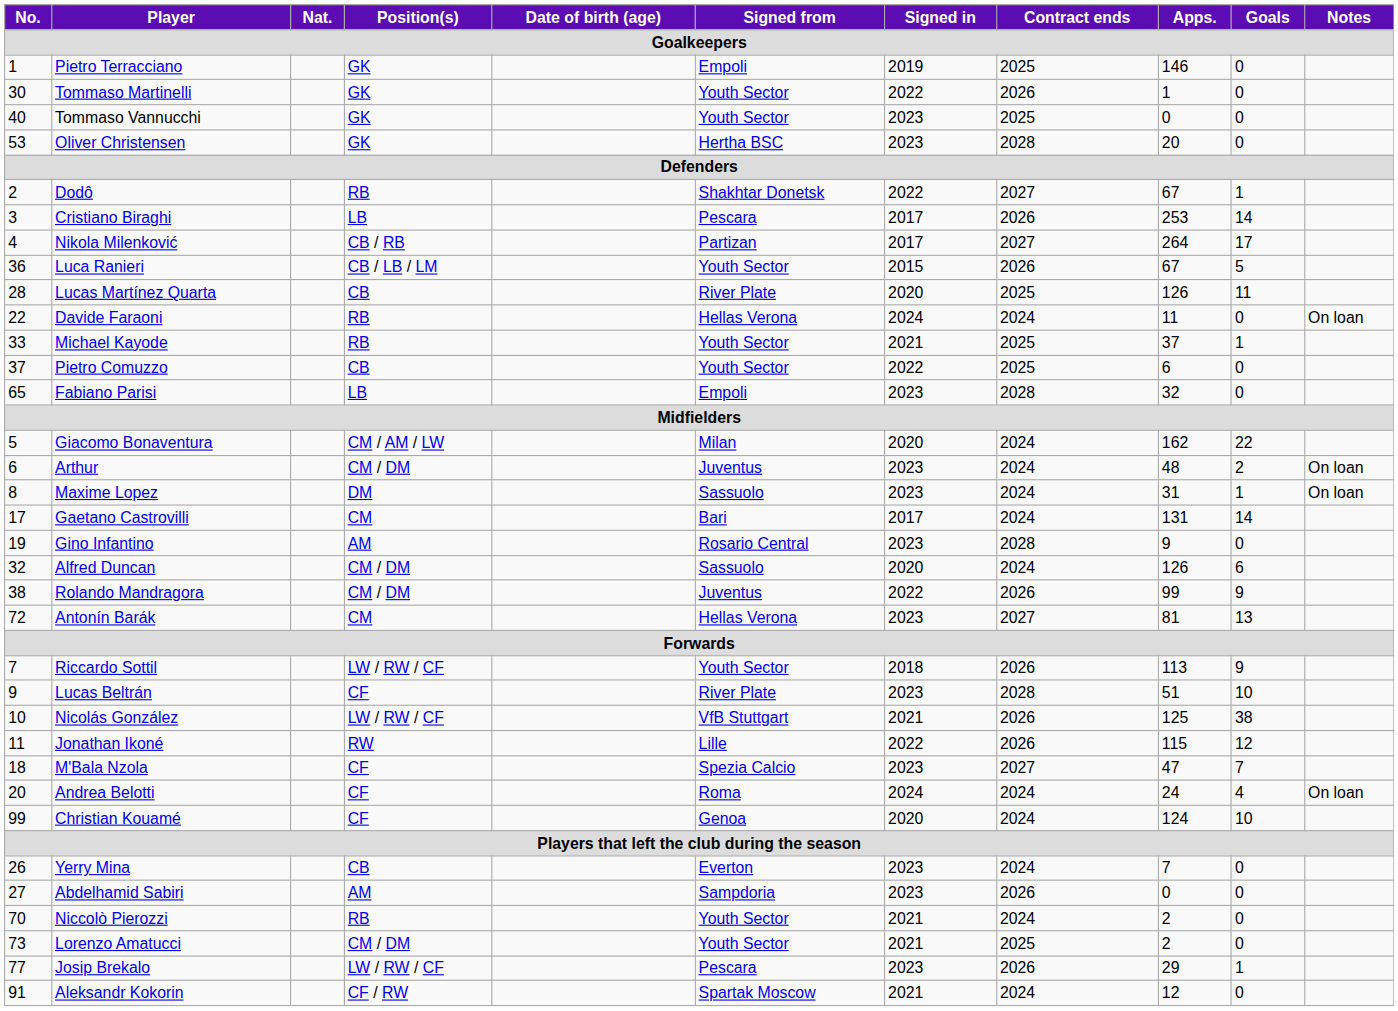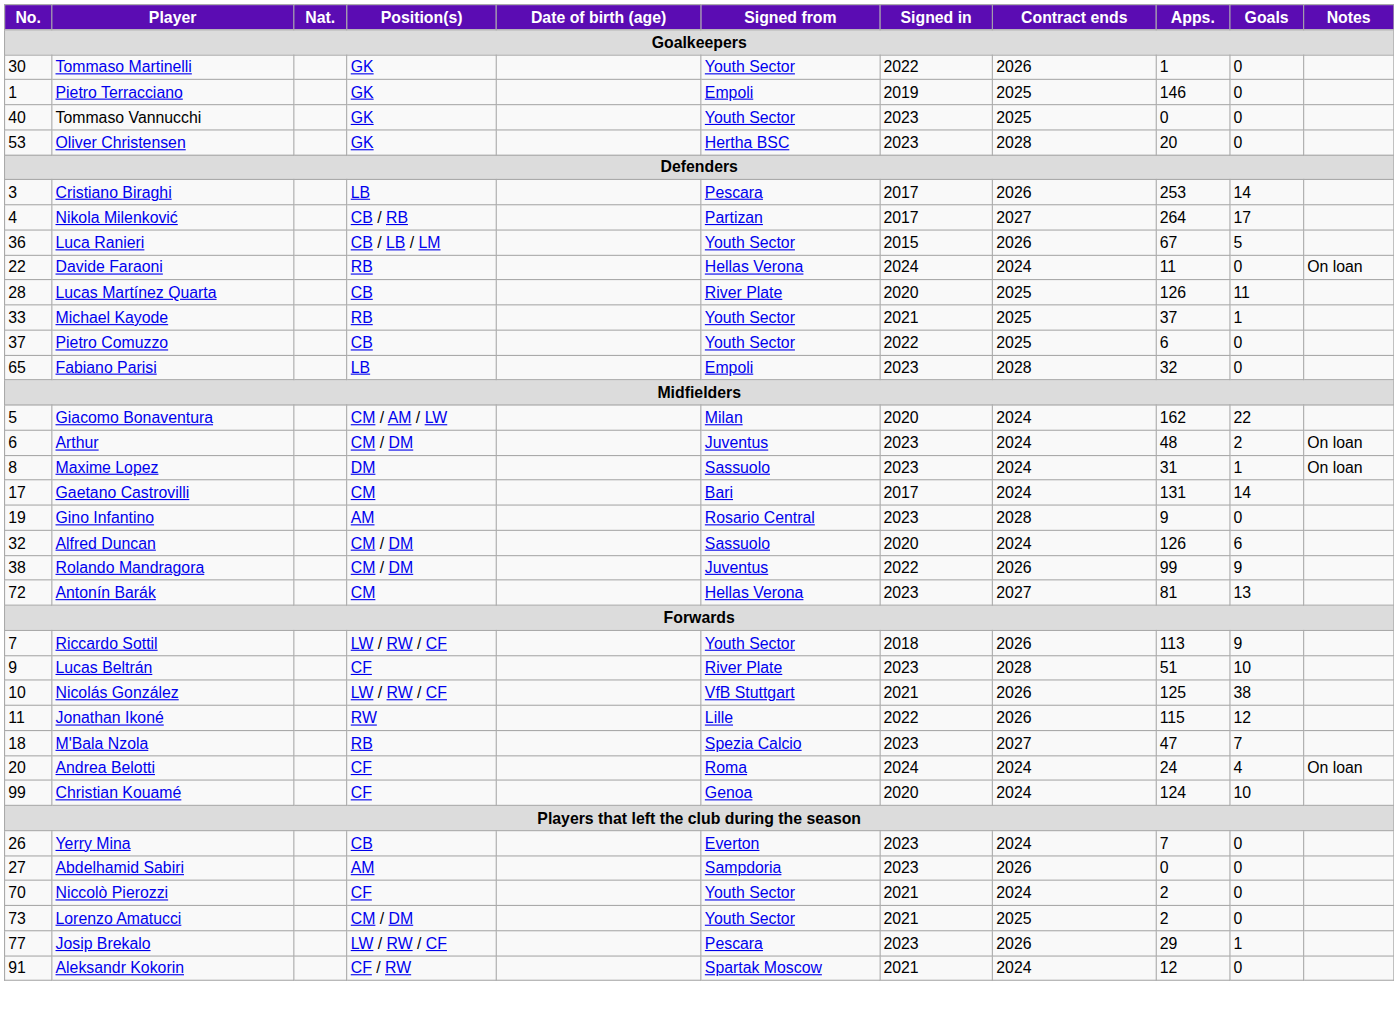 <table class="wikitable" style="text-align:left; font-size:90%; width:100%;">
 <tr>
 <th style="background:#5B0CB3; color:white; text-align:center;">No.</th>
 <th style="background:#5B0CB3; color:white; text-align:center;">Player</th>
 <th style="background:#5B0CB3; color:white; text-align:center;">Nat.</th>
 <th style="background:#5B0CB3; color:white; text-align:center;">Position(s)</th>
 <th style="background:#5B0CB3; color:white; text-align:center;">Date of birth (age)</th>
 <th style="background:#5B0CB3; color:white; text-align:center;">Signed from</th>
 <th style="background:#5B0CB3; color:white; text-align:center;">Signed in</th>
 <th style="background:#5B0CB3; color:white; text-align:center;">Contract ends</th>
 <th style="background:#5B0CB3; color:white; text-align:center;">Apps.</th>
 <th style="background:#5B0CB3; color:white; text-align:center;">Goals</th>
 <th style="background:#5B0CB3; color:white; text-align:center;">Notes</th>
 </tr>
 <tr>
 <th colspan=11 style="background:#DCDCDC; text-align:center;">Goalkeepers</th>
 </tr>
 <tr>
+<td>30</td>
+<td><a href='#'>Tommaso Martinelli</a></td>
+<td></td>
+<td><a href='#'>GK</a></td>
+<td></td>
+<td> <a href='#'>Youth Sector</a></td>
+<td>2022</td>
+<td>2026</td>
+<td>1</td>
+<td>0</td>
+<td></td>
+</tr>
+<tr>
 <td>1</td>
 <td><a href='#'>Pietro Terracciano</a></td>
 <td></td>
 <td><a href='#'>GK</a></td>
 <td></td>
 <td> <a href='#'>Empoli</a></td>
 <td>2019</td>
 <td>2025</td>
 <td>146</td>
-<td>0</td>
-<td></td>
-</tr>
-<tr>
-<td>30</td>
-<td><a href='#'>Tommaso Martinelli</a></td>
-<td></td>
-<td><a href='#'>GK</a></td>
-<td></td>
-<td> <a href='#'>Youth Sector</a></td>
-<td>2022</td>
-<td>2026</td>
-<td>1</td>
 <td>0</td>
 <td></td>
 </tr>
 <tr>
 <td>40</td>
 <td>Tommaso Vannucchi</td>
 <td></td>
 <td><a href='#'>GK</a></td>
 <td></td>
 <td> <a href='#'>Youth Sector</a></td>
 <td>2023</td>
 <td>2025</td>
 <td>0</td>
 <td>0</td>
 <td></td>
 </tr>
 <tr>
 <td>53</td>
 <td><a href='#'>Oliver Christensen</a></td>
 <td></td>
 <td><a href='#'>GK</a></td>
 <td></td>
 <td> <a href='#'>Hertha BSC</a></td>
 <td>2023</td>
 <td>2028</td>
 <td>20</td>
 <td>0</td>
 <td></td>
 </tr>
 <tr>
 <th colspan=11 style="background:#DCDCDC; text-align:center;">Defenders</th>
-</tr>
-<tr>
-<td>2</td>
-<td><a href='#'>Dodô</a></td>
-<td></td>
-<td><a href='#'>RB</a></td>
-<td></td>
-<td> <a href='#'>Shakhtar Donetsk</a></td>
-<td>2022</td>
-<td>2027</td>
-<td>67</td>
-<td>1</td>
-<td></td>
 </tr>
 <tr>
 <td>3</td>
 <td><a href='#'>Cristiano Biraghi</a></td>
 <td></td>
 <td><a href='#'>LB</a></td>
 <td></td>
 <td> <a href='#'>Pescara</a></td>
 <td>2017</td>
 <td>2026</td>
 <td>253</td>
 <td>14</td>
 <td></td>
 </tr>
 <tr>
 <td>4</td>
 <td><a href='#'>Nikola Milenković</a></td>
 <td></td>
 <td><a href='#'>CB</a> / <a href='#'>RB</a></td>
 <td></td>
 <td> <a href='#'>Partizan</a></td>
 <td>2017</td>
 <td>2027</td>
 <td>264</td>
 <td>17</td>
 <td></td>
 </tr>
 <tr>
 <td>36</td>
 <td><a href='#'>Luca Ranieri</a></td>
 <td></td>
 <td><a href='#'>CB</a> / <a href='#'>LB</a> / <a href='#'>LM</a></td>
 <td></td>
 <td> <a href='#'>Youth Sector</a></td>
 <td>2015</td>
 <td>2026</td>
 <td>67</td>
 <td>5</td>
 <td></td>
 </tr>
 <tr>
+<td>22</td>
+<td><a href='#'>Davide Faraoni</a></td>
+<td></td>
+<td><a href='#'>RB</a></td>
+<td></td>
+<td> <a href='#'>Hellas Verona</a></td>
+<td>2024</td>
+<td>2024</td>
+<td>11</td>
+<td>0</td>
+<td>On loan</td>
+</tr>
+<tr>
 <td>28</td>
 <td><a href='#'>Lucas Martínez Quarta</a></td>
 <td></td>
 <td><a href='#'>CB</a></td>
 <td></td>
 <td> <a href='#'>River Plate</a></td>
 <td>2020</td>
 <td>2025</td>
 <td>126</td>
 <td>11</td>
 <td></td>
-</tr>
-<tr>
-<td>22</td>
-<td><a href='#'>Davide Faraoni</a></td>
-<td></td>
-<td><a href='#'>RB</a></td>
-<td></td>
-<td> <a href='#'>Hellas Verona</a></td>
-<td>2024</td>
-<td>2024</td>
-<td>11</td>
-<td>0</td>
-<td>On loan</td>
 </tr>
 <tr>
 <td>33</td>
 <td><a href='#'>Michael Kayode</a></td>
 <td></td>
 <td><a href='#'>RB</a></td>
 <td></td>
 <td> <a href='#'>Youth Sector</a></td>
 <td>2021</td>
 <td>2025</td>
 <td>37</td>
 <td>1</td>
 <td></td>
 </tr>
 <tr>
 <td>37</td>
 <td><a href='#'>Pietro Comuzzo</a></td>
 <td></td>
 <td><a href='#'>CB</a></td>
 <td></td>
 <td> <a href='#'>Youth Sector</a></td>
 <td>2022</td>
 <td>2025</td>
 <td>6</td>
 <td>0</td>
 <td></td>
 </tr>
 <tr>
 <td>65</td>
 <td><a href='#'>Fabiano Parisi</a></td>
 <td></td>
 <td><a href='#'>LB</a></td>
 <td></td>
 <td> <a href='#'>Empoli</a></td>
 <td>2023</td>
 <td>2028</td>
 <td>32</td>
 <td>0</td>
 <td></td>
 </tr>
 <tr>
 <th colspan=11 style="background:#DCDCDC; text-align:center;">Midfielders</th>
 </tr>
 <tr>
 <td>5</td>
 <td><a href='#'>Giacomo Bonaventura</a></td>
 <td></td>
 <td><a href='#'>CM</a> / <a href='#'>AM</a> / <a href='#'>LW</a></td>
 <td></td>
 <td> <a href='#'>Milan</a></td>
 <td>2020</td>
 <td>2024</td>
 <td>162</td>
 <td>22</td>
 <td></td>
 </tr>
 <tr>
 <td>6</td>
 <td><a href='#'>Arthur</a></td>
 <td></td>
 <td><a href='#'>CM</a> / <a href='#'>DM</a></td>
 <td></td>
 <td> <a href='#'>Juventus</a></td>
 <td>2023</td>
 <td>2024</td>
 <td>48</td>
 <td>2</td>
 <td>On loan</td>
 </tr>
 <tr>
 <td>8</td>
 <td><a href='#'>Maxime Lopez</a></td>
 <td></td>
 <td><a href='#'>DM</a></td>
 <td></td>
 <td> <a href='#'>Sassuolo</a></td>
 <td>2023</td>
 <td>2024</td>
 <td>31</td>
 <td>1</td>
 <td>On loan</td>
 </tr>
 <tr>
 <td>17</td>
 <td><a href='#'>Gaetano Castrovilli</a></td>
 <td></td>
 <td><a href='#'>CM</a></td>
 <td></td>
 <td> <a href='#'>Bari</a></td>
 <td>2017</td>
 <td>2024</td>
 <td>131</td>
 <td>14</td>
 <td></td>
 </tr>
 <tr>
 <td>19</td>
 <td><a href='#'>Gino Infantino</a></td>
 <td></td>
 <td><a href='#'>AM</a></td>
 <td></td>
 <td> <a href='#'>Rosario Central</a></td>
 <td>2023</td>
 <td>2028</td>
 <td>9</td>
 <td>0</td>
 <td></td>
 </tr>
 <tr>
 <td>32</td>
 <td><a href='#'>Alfred Duncan</a></td>
 <td></td>
 <td><a href='#'>CM</a> / <a href='#'>DM</a></td>
 <td></td>
 <td> <a href='#'>Sassuolo</a></td>
 <td>2020</td>
 <td>2024</td>
 <td>126</td>
 <td>6</td>
 <td></td>
 </tr>
 <tr>
 <td>38</td>
 <td><a href='#'>Rolando Mandragora</a></td>
 <td></td>
 <td><a href='#'>CM</a> / <a href='#'>DM</a></td>
 <td></td>
 <td> <a href='#'>Juventus</a></td>
 <td>2022</td>
 <td>2026</td>
 <td>99</td>
 <td>9</td>
 <td></td>
 </tr>
 <tr>
 <td>72</td>
 <td><a href='#'>Antonín Barák</a></td>
 <td></td>
 <td><a href='#'>CM</a></td>
 <td></td>
 <td> <a href='#'>Hellas Verona</a></td>
 <td>2023</td>
 <td>2027</td>
 <td>81</td>
 <td>13</td>
 <td></td>
 </tr>
 <tr>
 <th colspan=11 style="background:#DCDCDC; text-align:center;">Forwards</th>
 </tr>
 <tr>
 <td>7</td>
 <td><a href='#'>Riccardo Sottil</a></td>
 <td></td>
 <td><a href='#'>LW</a> / <a href='#'>RW</a> / <a href='#'>CF</a></td>
 <td></td>
 <td> <a href='#'>Youth Sector</a></td>
 <td>2018</td>
 <td>2026</td>
 <td>113</td>
 <td>9</td>
 <td></td>
 </tr>
 <tr>
 <td>9</td>
 <td><a href='#'>Lucas Beltrán</a></td>
 <td></td>
 <td><a href='#'>CF</a></td>
 <td></td>
 <td> <a href='#'>River Plate</a></td>
 <td>2023</td>
 <td>2028</td>
 <td>51</td>
 <td>10</td>
 <td></td>
 </tr>
 <tr>
 <td>10</td>
 <td><a href='#'>Nicolás González</a></td>
 <td></td>
 <td><a href='#'>LW</a> / <a href='#'>RW</a> / <a href='#'>CF</a></td>
 <td></td>
 <td> <a href='#'>VfB Stuttgart</a></td>
 <td>2021</td>
 <td>2026</td>
 <td>125</td>
 <td>38</td>
 <td></td>
 </tr>
 <tr>
 <td>11</td>
 <td><a href='#'>Jonathan Ikoné</a></td>
 <td></td>
 <td><a href='#'>RW</a></td>
 <td></td>
 <td> <a href='#'>Lille</a></td>
 <td>2022</td>
 <td>2026</td>
 <td>115</td>
 <td>12</td>
 <td></td>
 </tr>
 <tr>
 <td>18</td>
 <td><a href='#'>M'Bala Nzola</a></td>
 <td></td>
-<td><a href='#'>CF</a></td>
+<td><a href='#'>RB</a></td>
 <td></td>
 <td> <a href='#'>Spezia Calcio</a></td>
 <td>2023</td>
 <td>2027</td>
 <td>47</td>
 <td>7</td>
 <td></td>
 </tr>
 <tr>
 <td>20</td>
 <td><a href='#'>Andrea Belotti</a></td>
 <td></td>
 <td><a href='#'>CF</a></td>
 <td></td>
 <td> <a href='#'>Roma</a></td>
 <td>2024</td>
 <td>2024</td>
 <td>24</td>
 <td>4</td>
 <td>On loan</td>
 </tr>
 <tr>
 <td>99</td>
 <td><a href='#'>Christian Kouamé</a></td>
 <td></td>
 <td><a href='#'>CF</a></td>
 <td></td>
 <td> <a href='#'>Genoa</a></td>
 <td>2020</td>
 <td>2024</td>
 <td>124</td>
 <td>10</td>
 <td></td>
 </tr>
 <tr>
 <th colspan=11 style="background:#DCDCDC; text-align:center;">Players that left the club during the season</th>
 </tr>
 <tr>
 <td>26</td>
 <td><a href='#'>Yerry Mina</a></td>
 <td></td>
 <td><a href='#'>CB</a></td>
 <td></td>
 <td> <a href='#'>Everton</a></td>
 <td>2023</td>
 <td>2024</td>
 <td>7</td>
 <td>0</td>
 <td></td>
 </tr>
 <tr>
 <td>27</td>
 <td><a href='#'>Abdelhamid Sabiri</a></td>
 <td></td>
 <td><a href='#'>AM</a></td>
 <td></td>
 <td> <a href='#'>Sampdoria</a></td>
 <td>2023</td>
 <td>2026</td>
 <td>0</td>
 <td>0</td>
 <td></td>
 </tr>
 <tr>
 <td>70</td>
 <td><a href='#'>Niccolò Pierozzi</a></td>
 <td></td>
-<td><a href='#'>RB</a></td>
+<td><a href='#'>CF</a></td>
 <td></td>
 <td> <a href='#'>Youth Sector</a></td>
 <td>2021</td>
 <td>2024</td>
 <td>2</td>
 <td>0</td>
 <td></td>
 </tr>
 <tr>
 <td>73</td>
 <td><a href='#'>Lorenzo Amatucci</a></td>
 <td></td>
 <td><a href='#'>CM</a> / <a href='#'>DM</a></td>
 <td></td>
 <td> <a href='#'>Youth Sector</a></td>
 <td>2021</td>
 <td>2025</td>
 <td>2</td>
 <td>0</td>
 <td></td>
 </tr>
 <tr>
 <td>77</td>
 <td><a href='#'>Josip Brekalo</a></td>
 <td></td>
 <td><a href='#'>LW</a> / <a href='#'>RW</a> / <a href='#'>CF</a></td>
 <td></td>
 <td> <a href='#'>Pescara</a></td>
 <td>2023</td>
 <td>2026</td>
 <td>29</td>
 <td>1</td>
 <td></td>
 </tr>
 <tr>
 <td>91</td>
 <td><a href='#'>Aleksandr Kokorin</a></td>
 <td></td>
 <td><a href='#'>CF</a> / <a href='#'>RW</a></td>
 <td></td>
 <td> <a href='#'>Spartak Moscow</a></td>
 <td>2021</td>
 <td>2024</td>
 <td>12</td>
 <td>0</td>
 <td></td>
 </tr>
 </table>
